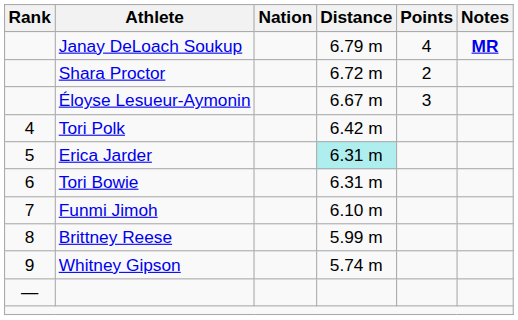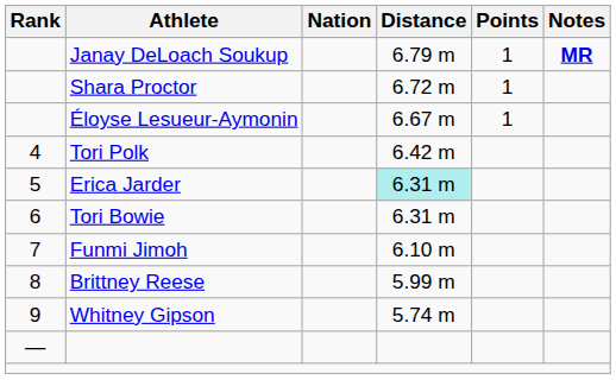 <table class="wikitable mw-datatable sortable" style="text-align:center;">
 <tr>
 <th>Rank</th>
 <th>Athlete</th>
 <th>Nation</th>
 <th>Distance</th>
 <th>Points</th>
 <th>Notes</th>
 </tr>
 <tr>
 <td></td>
 <td align=left><a href='#'>Janay DeLoach Soukup</a></td>
 <td align=left></td>
 <td>6.79 m </td>
-<td>4</td>
+<td>1</td>
 <td><strong><a href='#'>MR</a></strong></td>
 </tr>
 <tr>
 <td></td>
 <td align=left><a href='#'>Shara Proctor</a></td>
 <td align=left></td>
 <td>6.72 m </td>
-<td>2</td>
+<td>1</td>
 <td></td>
 </tr>
 <tr>
 <td></td>
 <td align=left><a href='#'>Éloyse Lesueur-Aymonin</a></td>
 <td align=left></td>
 <td>6.67 m </td>
-<td>3</td>
+<td>1</td>
 <td></td>
 </tr>
 <tr>
 <td>4</td>
 <td align=left><a href='#'>Tori Polk</a></td>
 <td align=left></td>
 <td>6.42 m </td>
 <td></td>
 <td></td>
 </tr>
 <tr>
 <td>5</td>
 <td align=left><a href='#'>Erica Jarder</a></td>
 <td align=left></td>
 <td style="background: paleturquoise;">6.31 m </td>
 <td></td>
 <td></td>
 </tr>
 <tr>
 <td>6</td>
 <td align=left><a href='#'>Tori Bowie</a></td>
 <td align=left></td>
 <td>6.31 m </td>
 <td></td>
 <td></td>
 </tr>
 <tr>
 <td>7</td>
 <td align=left><a href='#'>Funmi Jimoh</a></td>
 <td align=left></td>
 <td>6.10 m </td>
 <td></td>
 <td></td>
 </tr>
 <tr>
 <td>8</td>
 <td align=left><a href='#'>Brittney Reese</a></td>
 <td align=left></td>
 <td>5.99 m </td>
 <td></td>
 <td></td>
 </tr>
 <tr>
 <td>9</td>
 <td align=left><a href='#'>Whitney Gipson</a></td>
 <td align=left></td>
 <td>5.74 m </td>
 <td></td>
 <td></td>
 </tr>
 <tr>
 <td>—</td>
 <td align=left></td>
 <td align=left></td>
 <td></td>
 <td></td>
 <td></td>
 </tr>
 <tr class="sortbottom">
 <td colspan=6></td>
 </tr>
 </table>
